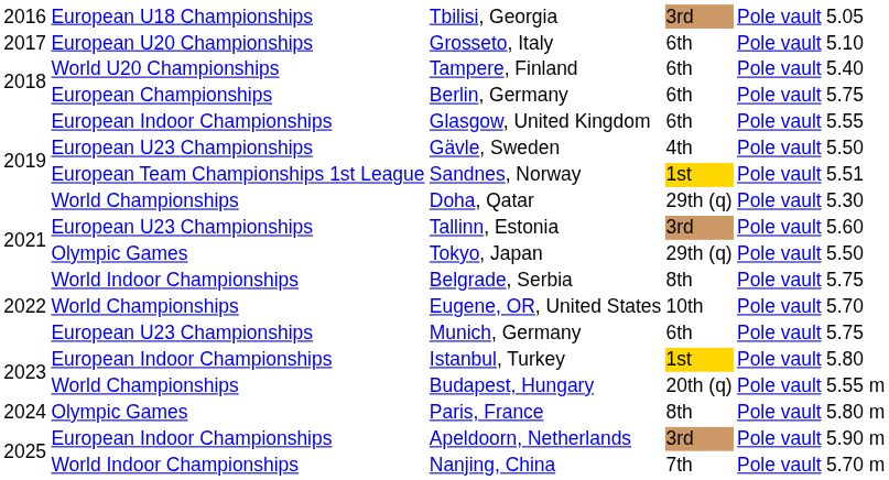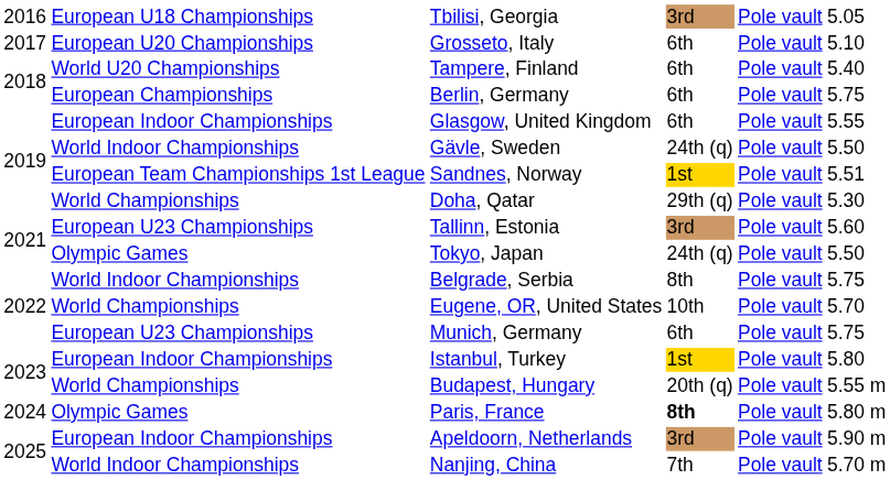 <table>
 <tr>
 <td>2016</td>
 <td><a href='#'>European U18 Championships</a></td>
 <td><a href='#'>Tbilisi</a>, Georgia</td>
 <td bgcolor=cc9966>3rd</td>
 <td><a href='#'>Pole vault</a></td>
 <td>5.05 </td>
 </tr>
 <tr>
 <td>2017</td>
 <td><a href='#'>European U20 Championships</a></td>
 <td><a href='#'>Grosseto</a>, Italy</td>
 <td>6th</td>
 <td><a href='#'>Pole vault</a></td>
 <td>5.10</td>
 </tr>
 <tr>
 <td rowspan=2>2018</td>
 <td><a href='#'>World U20 Championships</a></td>
 <td><a href='#'>Tampere</a>, Finland</td>
 <td>6th</td>
 <td><a href='#'>Pole vault</a></td>
 <td>5.40</td>
 </tr>
 <tr>
 <td><a href='#'>European Championships</a></td>
 <td><a href='#'>Berlin</a>, Germany</td>
 <td>6th</td>
 <td><a href='#'>Pole vault</a></td>
 <td>5.75 </td>
 </tr>
 <tr>
 <td rowspan=4>2019</td>
 <td><a href='#'>European Indoor Championships</a></td>
 <td><a href='#'>Glasgow</a>, United Kingdom</td>
 <td>6th</td>
 <td><a href='#'>Pole vault</a></td>
 <td>5.55</td>
 </tr>
 <tr>
-<td><a href='#'>European U23 Championships</a></td>
+<td><a href='#'>World Indoor Championships</a></td>
 <td><a href='#'>Gävle</a>, Sweden</td>
-<td>4th</td>
+<td>24th (q)</td>
 <td><a href='#'>Pole vault</a></td>
 <td>5.50</td>
 </tr>
 <tr>
 <td><a href='#'>European Team Championships 1st League</a></td>
 <td><a href='#'>Sandnes</a>, Norway</td>
 <td bgcolor=gold>1st</td>
 <td><a href='#'>Pole vault</a></td>
 <td>5.51</td>
 </tr>
 <tr>
 <td><a href='#'>World Championships</a></td>
 <td><a href='#'>Doha</a>, Qatar</td>
 <td>29th (q)</td>
 <td><a href='#'>Pole vault</a></td>
 <td>5.30</td>
 </tr>
 <tr>
 <td rowspan=2>2021</td>
 <td><a href='#'>European U23 Championships</a></td>
 <td><a href='#'>Tallinn</a>, Estonia</td>
 <td bgcolor=cc9966>3rd</td>
 <td><a href='#'>Pole vault</a></td>
 <td>5.60</td>
 </tr>
 <tr>
 <td><a href='#'>Olympic Games</a></td>
 <td><a href='#'>Tokyo</a>, Japan</td>
-<td>29th (q)</td>
+<td>24th (q)</td>
 <td><a href='#'>Pole vault</a></td>
 <td>5.50</td>
 </tr>
 <tr>
 <td rowspan=3>2022</td>
 <td><a href='#'>World Indoor Championships</a></td>
 <td><a href='#'>Belgrade</a>, Serbia</td>
 <td>8th</td>
 <td><a href='#'>Pole vault</a></td>
 <td>5.75</td>
 </tr>
 <tr>
 <td><a href='#'>World Championships</a></td>
 <td><a href='#'>Eugene, OR</a>, United States</td>
 <td>10th</td>
 <td><a href='#'>Pole vault</a></td>
 <td>5.70</td>
 </tr>
 <tr>
 <td><a href='#'>European U23 Championships</a></td>
 <td><a href='#'>Munich</a>, Germany</td>
 <td>6th</td>
 <td><a href='#'>Pole vault</a></td>
 <td>5.75</td>
 </tr>
 <tr>
 <td rowspan=2>2023</td>
 <td><a href='#'>European Indoor Championships</a></td>
 <td><a href='#'>Istanbul</a>, Turkey</td>
 <td bgcolor=gold>1st</td>
 <td><a href='#'>Pole vault</a></td>
 <td>5.80</td>
 </tr>
 <tr>
 <td><a href='#'>World Championships</a></td>
 <td><a href='#'>Budapest, Hungary</a></td>
 <td>20th (q)</td>
 <td><a href='#'>Pole vault</a></td>
 <td>5.55 m</td>
 </tr>
 <tr>
 <td>2024</td>
 <td><a href='#'>Olympic Games</a></td>
 <td><a href='#'>Paris, France</a></td>
-<td>8th</td>
+<td><strong>8th</strong></td>
 <td><a href='#'>Pole vault</a></td>
 <td>5.80 m</td>
 </tr>
 <tr>
 <td rowspan=2>2025</td>
 <td><a href='#'>European Indoor Championships</a></td>
 <td><a href='#'>Apeldoorn, Netherlands</a></td>
 <td bgcolor=cc9966>3rd</td>
 <td><a href='#'>Pole vault</a></td>
 <td>5.90 m</td>
 </tr>
 <tr>
 <td><a href='#'>World Indoor Championships</a></td>
 <td><a href='#'>Nanjing, China</a></td>
 <td>7th</td>
 <td><a href='#'>Pole vault</a></td>
 <td>5.70 m</td>
 </tr>
 <tr>
 </tr>
 </table>
